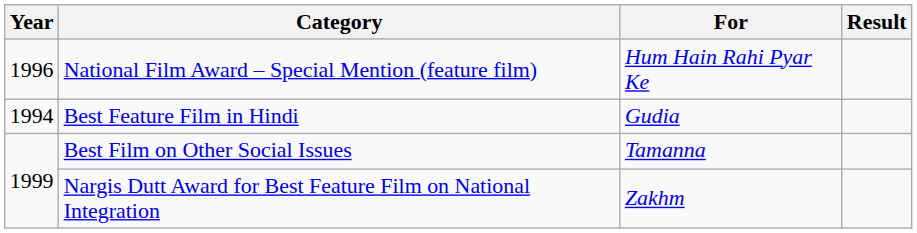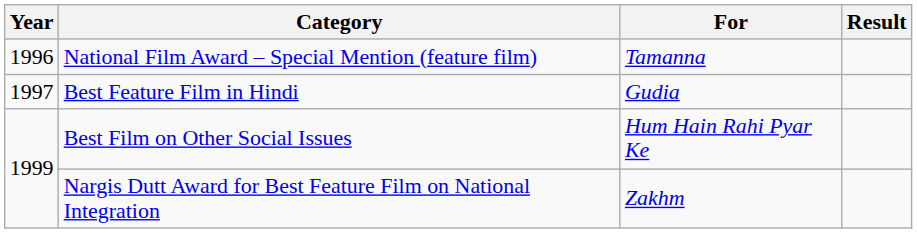 <table class="wikitable sortableplainrowheaders"  style="width:75%;">
 <tr>
 <th scope="col">Year</th>
 <th scope="col">Category</th>
 <th scope="col">For</th>
 <th scope="col">Result</th>
 </tr>
 <tr>
 <td>1996</td>
 <td><a href='#'>National Film Award – Special Mention (feature film)</a></td>
-<td><em><a href='#'>Hum Hain Rahi Pyar Ke</a></em></td>
+<td><em><a href='#'>Tamanna</a></em></td>
 <td></td>
 </tr>
 <tr>
-<td>1994</td>
+<td>1997</td>
 <td><a href='#'>Best Feature Film in Hindi</a></td>
 <td><em><a href='#'>Gudia</a></em></td>
 <td></td>
 </tr>
 <tr>
 <td rowspan=2>1999</td>
 <td><a href='#'>Best Film on Other Social Issues</a></td>
-<td><em><a href='#'>Tamanna</a></em></td>
+<td><em><a href='#'>Hum Hain Rahi Pyar Ke</a></em></td>
 <td> </td>
 </tr>
 <tr>
 <td><a href='#'>Nargis Dutt Award for Best Feature Film on National Integration</a></td>
 <td><em><a href='#'>Zakhm</a></em></td>
 <td></td>
 </tr>
 </table>
